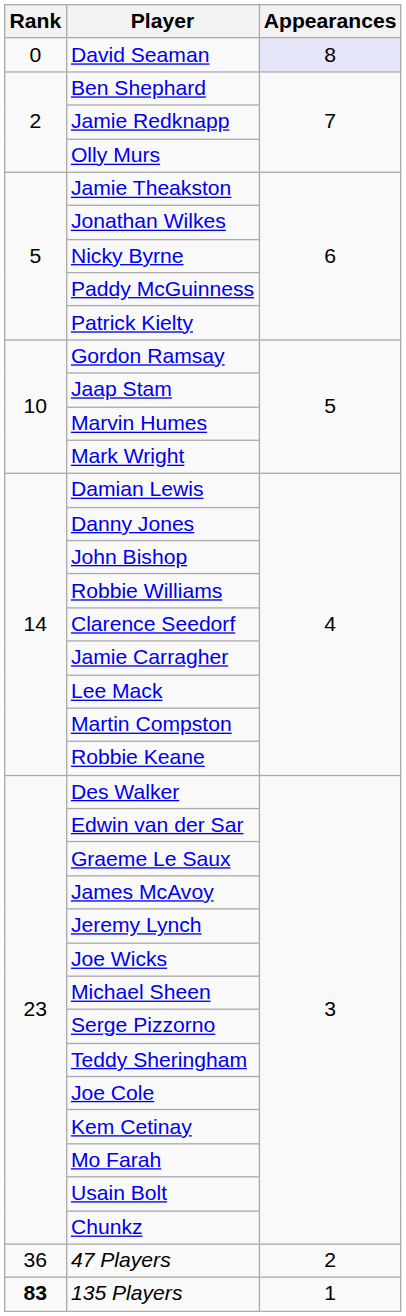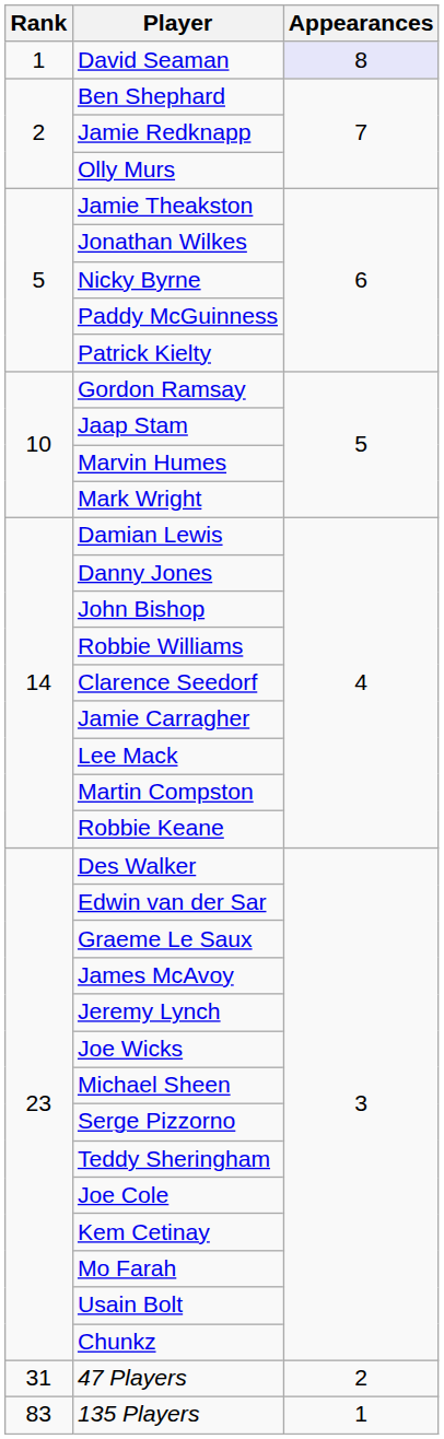 <table class="wikitable" style="text-align:center">
 <tr>
 <th>Rank</th>
 <th>Player</th>
 <th>Appearances</th>
 </tr>
 <tr>
-<td>0</td>
+<td>1</td>
 <td align="left"><a href='#'>David Seaman</a></td>
 <td style="background: lavender;">8</td>
 </tr>
 <tr>
 <td rowspan="3">2</td>
 <td align="left"><a href='#'>Ben Shephard</a></td>
 <td rowspan="3">7</td>
 </tr>
 <tr>
 <td align="left"><a href='#'>Jamie Redknapp</a></td>
 </tr>
 <tr>
 <td align="left"><a href='#'>Olly Murs</a></td>
 </tr>
 <tr>
 <td rowspan="5">5</td>
 <td align="left"><a href='#'>Jamie Theakston</a></td>
 <td rowspan="5">6</td>
 </tr>
 <tr>
 <td align="left"><a href='#'>Jonathan Wilkes</a></td>
 </tr>
 <tr>
 <td align="left"><a href='#'>Nicky Byrne</a></td>
 </tr>
 <tr>
 <td align="left"><a href='#'>Paddy McGuinness</a></td>
 </tr>
 <tr>
 <td align="left"><a href='#'>Patrick Kielty</a></td>
 </tr>
 <tr>
 <td rowspan="4">10</td>
 <td align="left"><a href='#'>Gordon Ramsay</a></td>
 <td rowspan="4">5</td>
 </tr>
 <tr>
 <td align="left"><a href='#'>Jaap Stam</a></td>
 </tr>
 <tr>
 <td align="left"><a href='#'>Marvin Humes</a></td>
 </tr>
 <tr>
 <td align="left"><a href='#'>Mark Wright</a></td>
 </tr>
 <tr>
 <td rowspan="9">14</td>
 <td align="left"><a href='#'>Damian Lewis</a></td>
 <td rowspan="9">4</td>
 </tr>
 <tr>
 <td align="left"><a href='#'>Danny Jones</a></td>
 </tr>
 <tr>
 <td align="left"><a href='#'>John Bishop</a></td>
 </tr>
 <tr>
 <td align="left"><a href='#'>Robbie Williams</a></td>
 </tr>
 <tr>
 <td align="left"><a href='#'>Clarence Seedorf</a></td>
 </tr>
 <tr>
 <td align="left"><a href='#'>Jamie Carragher</a></td>
 </tr>
 <tr>
 <td align="left"><a href='#'>Lee Mack</a></td>
 </tr>
 <tr>
 <td align="left"><a href='#'>Martin Compston</a></td>
 </tr>
 <tr>
 <td align="left"><a href='#'>Robbie Keane</a></td>
 </tr>
 <tr>
 <td rowspan="14">23</td>
 <td align="left"><a href='#'>Des Walker</a></td>
 <td rowspan="14">3</td>
 </tr>
 <tr>
 <td align="left"><a href='#'>Edwin van der Sar</a></td>
 </tr>
 <tr>
 <td align="left"><a href='#'>Graeme Le Saux</a></td>
 </tr>
 <tr>
 <td align="left"><a href='#'>James McAvoy</a></td>
 </tr>
 <tr>
 <td align="left"><a href='#'>Jeremy Lynch</a></td>
 </tr>
 <tr>
 <td align="left"><a href='#'>Joe Wicks</a></td>
 </tr>
 <tr>
 <td align="left"><a href='#'>Michael Sheen</a></td>
 </tr>
 <tr>
 <td align="left"><a href='#'>Serge Pizzorno</a></td>
 </tr>
 <tr>
 <td align="left"><a href='#'>Teddy Sheringham</a></td>
 </tr>
 <tr>
 <td align="left"><a href='#'>Joe Cole</a></td>
 </tr>
 <tr>
 <td align="left"><a href='#'>Kem Cetinay</a></td>
 </tr>
 <tr>
 <td align="left"><a href='#'>Mo Farah</a></td>
 </tr>
 <tr>
 <td align="left"><a href='#'>Usain Bolt</a></td>
 </tr>
 <tr>
 <td align="left"><a href='#'>Chunkz</a></td>
 </tr>
 <tr>
-<td>36</td>
+<td>31</td>
 <td align="left"><em>47 Players</em></td>
 <td>2</td>
 </tr>
 <tr>
-<td><strong>83</strong></td>
+<td>83</td>
 <td align="left"><em>135 Players</em></td>
 <td>1</td>
 </tr>
 </table>
